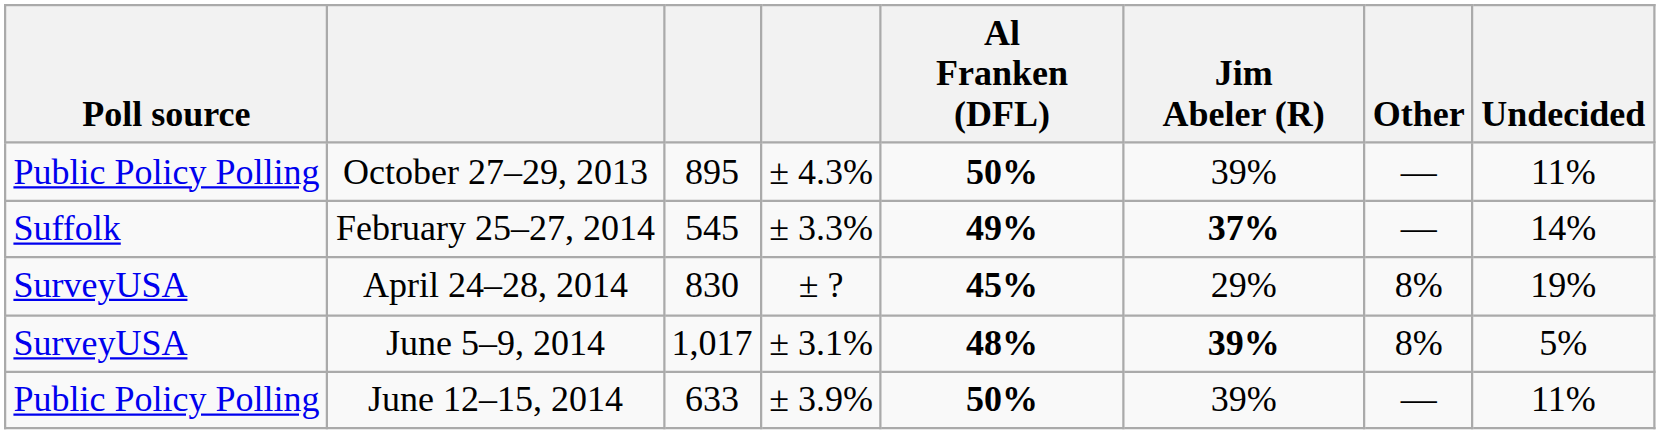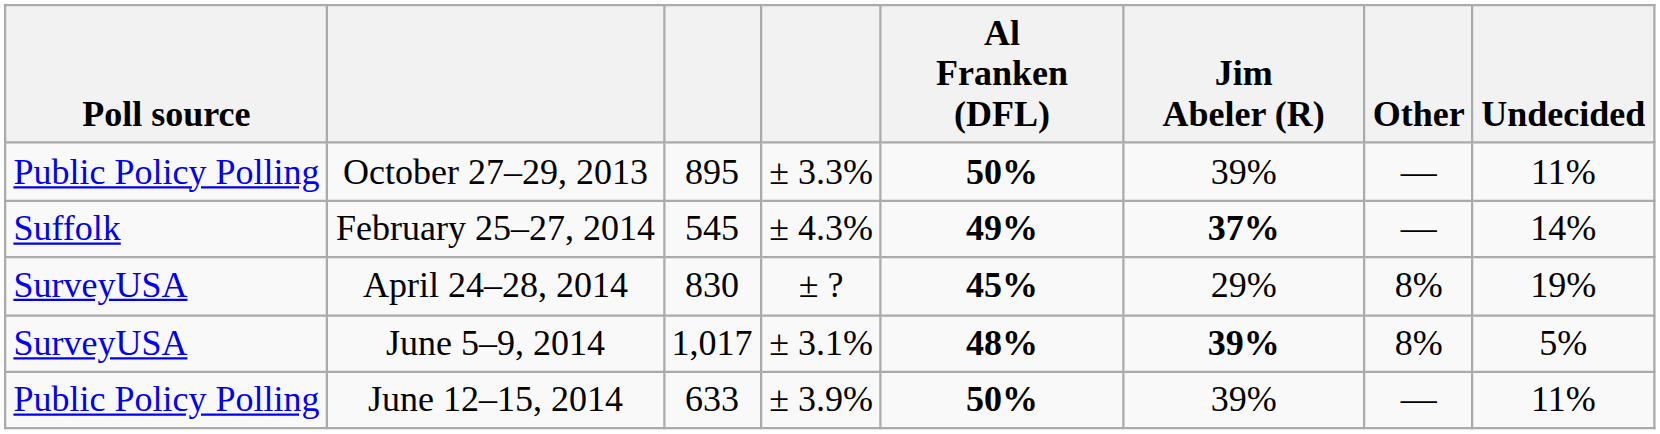 <table class="wikitable" style="text-align:center">
 <tr valign= bottom>
 <th>Poll source</th>
 <th></th>
 <th></th>
 <th></th>
 <th style="width:100px;">Al<br>Franken (DFL)</th>
 <th style="width:100px;">Jim<br>Abeler (R)</th>
 <th>Other</th>
 <th>Undecided</th>
 </tr>
 <tr>
 <td align=left><a href='#'>Public Policy Polling</a></td>
 <td>October 27–29, 2013</td>
 <td>895</td>
-<td>± 4.3%</td>
+<td>± 3.3%</td>
 <td><strong>50%</strong></td>
 <td>39%</td>
 <td>—</td>
 <td>11%</td>
 </tr>
 <tr>
 <td align=left><a href='#'>Suffolk</a></td>
 <td>February 25–27, 2014</td>
 <td>545</td>
-<td>± 3.3%</td>
+<td>± 4.3%</td>
 <td><strong>49%</strong></td>
 <td><strong>37%</strong></td>
 <td>—</td>
 <td>14%</td>
 </tr>
 <tr>
 <td align=left><a href='#'>SurveyUSA</a></td>
 <td>April 24–28, 2014</td>
 <td>830</td>
 <td>± ?</td>
 <td><strong>45%</strong></td>
 <td>29%</td>
 <td>8%</td>
 <td>19%</td>
 </tr>
 <tr>
 <td align=left><a href='#'>SurveyUSA</a></td>
 <td>June 5–9, 2014</td>
 <td>1,017</td>
 <td>± 3.1%</td>
 <td><strong>48%</strong></td>
 <td><strong>39%</strong></td>
 <td>8%</td>
 <td>5%</td>
 </tr>
 <tr>
 <td align=left><a href='#'>Public Policy Polling</a></td>
 <td>June 12–15, 2014</td>
 <td>633</td>
 <td>± 3.9%</td>
 <td><strong>50%</strong></td>
 <td>39%</td>
 <td>—</td>
 <td>11%</td>
 </tr>
 </table>
